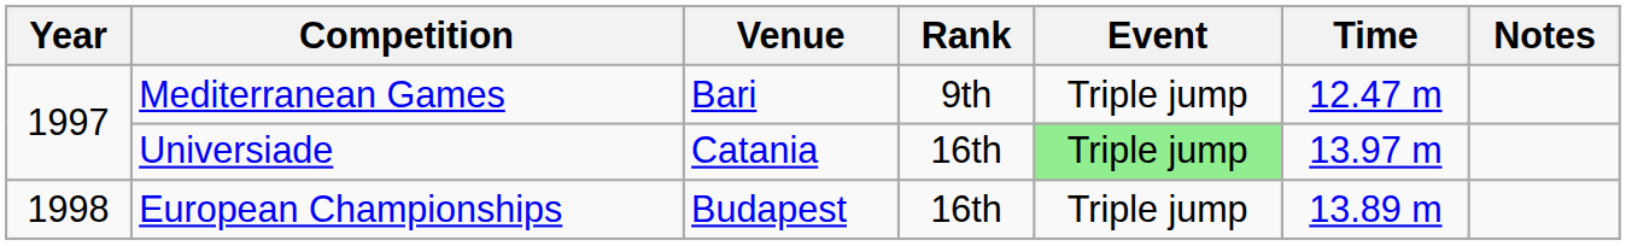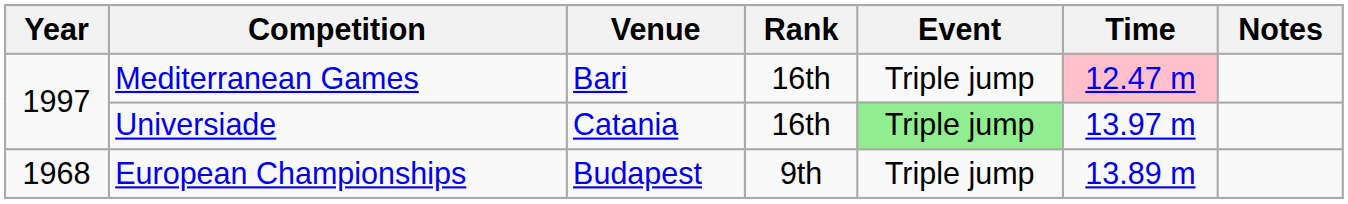 <table class="wikitable" width=50% style="font-size:90%; text-align:center;">
 <tr>
 <th>Year</th>
 <th>Competition</th>
 <th>Venue</th>
 <th>Rank</th>
 <th>Event</th>
 <th>Time</th>
 <th>Notes</th>
 </tr>
 <tr>
 <td rowspan=2>1997</td>
 <td align=left><a href='#'>Mediterranean Games</a></td>
 <td align=left> <a href='#'>Bari</a></td>
-<td>9th</td>
+<td>16th</td>
 <td>Triple jump</td>
-<td><a href='#'>12.47 m</a></td>
+<td style="background: pink;"><a href='#'>12.47 m</a></td>
 <td></td>
 </tr>
 <tr>
 <td align=left><a href='#'>Universiade</a></td>
 <td align=left> <a href='#'>Catania</a></td>
 <td>16th</td>
 <td style="background: lightgreen;">Triple jump</td>
 <td><a href='#'>13.97 m</a></td>
 <td></td>
 </tr>
 <tr>
-<td>1998</td>
+<td>1968</td>
 <td align=left><a href='#'>European Championships</a></td>
 <td align=left> <a href='#'>Budapest</a></td>
-<td>16th</td>
+<td>9th</td>
 <td>Triple jump</td>
 <td><a href='#'>13.89 m</a></td>
 <td></td>
 </tr>
 </table>
